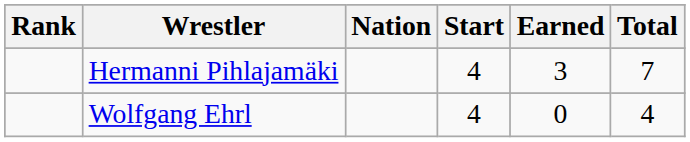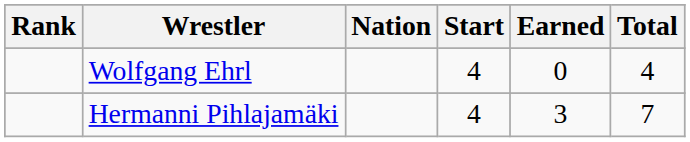 <table class="wikitable sortable" style="text-align:center;">
 <tr>
 <th>Rank</th>
 <th>Wrestler</th>
 <th>Nation</th>
 <th>Start</th>
 <th>Earned</th>
 <th>Total</th>
 </tr>
 <tr>
 <td></td>
+<td align=left><a href='#'>Wolfgang Ehrl</a></td>
+<td align=left></td>
+<td>4</td>
+<td>0</td>
+<td>4</td>
+</tr>
+<tr>
+<td></td>
 <td align=left><a href='#'>Hermanni Pihlajamäki</a></td>
 <td align=left></td>
 <td>4</td>
 <td>3</td>
 <td>7</td>
 </tr>
-<tr>
-<td></td>
-<td align=left><a href='#'>Wolfgang Ehrl</a></td>
-<td align=left></td>
-<td>4</td>
-<td>0</td>
-<td>4</td>
-</tr>
 </table>
